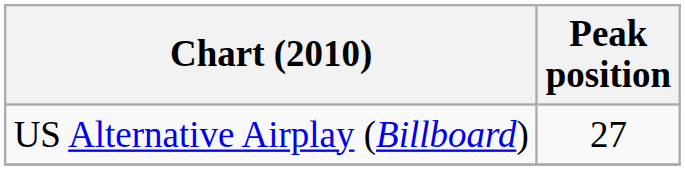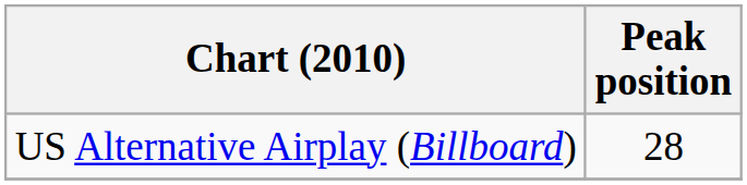 <table class="wikitable">
 <tr>
 <th>Chart (2010)</th>
 <th>Peak<br>position</th>
 </tr>
 <tr>
 <td>US <a href='#'>Alternative Airplay</a> (<em><a href='#'>Billboard</a></em>)</td>
-<td align=center>27</td>
+<td align=center>28</td>
 </tr>
 <tr>
 </tr>
 </table>
